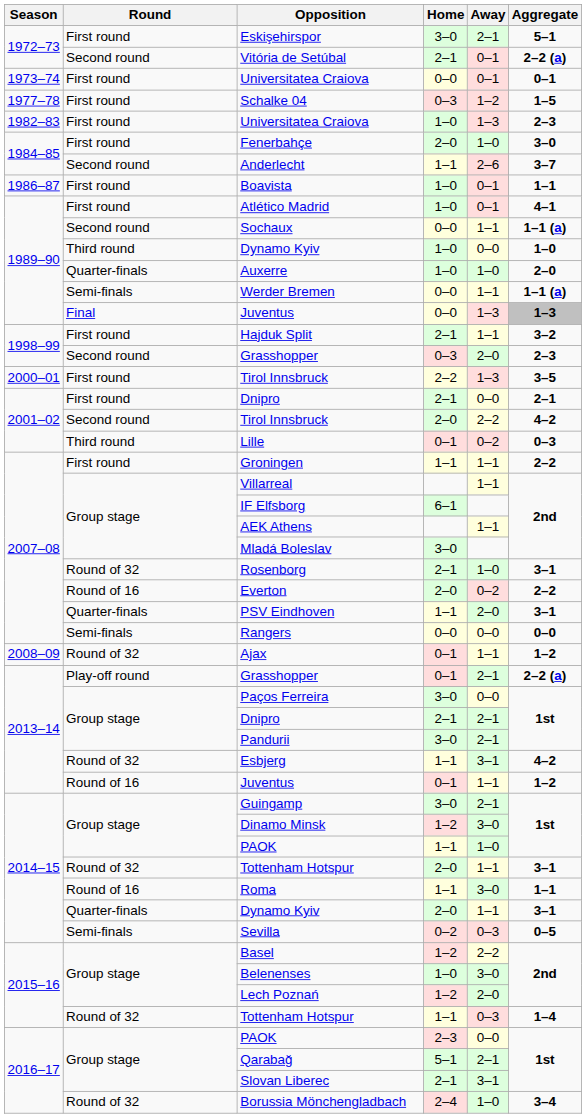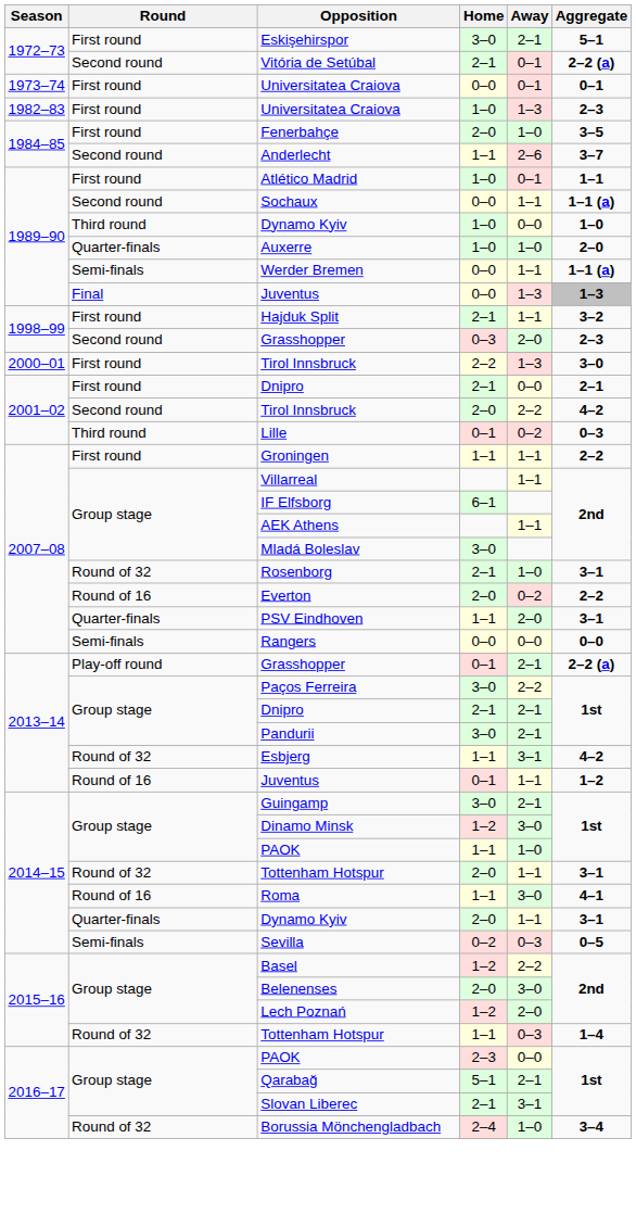 <table class="wikitable">
 <tr>
 <th>Season</th>
 <th width=200>Round</th>
 <th width=215>Opposition</th>
 <th>Home</th>
 <th>Away</th>
 <th>Aggregate</th>
 </tr>
 <tr>
 <td rowspan=2><a href='#'>1972–73</a></td>
 <td>First round</td>
 <td> <a href='#'>Eskişehirspor</a></td>
 <td style="text-align:center; background:#dfd;">3–0</td>
 <td style="text-align:center; background:#dfd;">2–1</td>
 <td style="text-align:center;"><strong>5–1</strong></td>
 </tr>
 <tr>
 <td>Second round</td>
 <td> <a href='#'>Vitória de Setúbal</a></td>
 <td style="text-align:center; background:#dfd;">2–1</td>
 <td style="text-align:center; background:#fdd;">0–1</td>
 <td style="text-align:center;"><strong>2–2 (<a href='#'>a</a>)</strong></td>
 </tr>
 <tr>
 <td><a href='#'>1973–74</a></td>
 <td>First round</td>
 <td> <a href='#'>Universitatea Craiova</a></td>
 <td style="text-align:center; background:#ffd;">0–0</td>
 <td style="text-align:center; background:#fdd;">0–1</td>
 <td style="text-align:center;"><strong>0–1</strong></td>
 </tr>
 <tr>
-<td><a href='#'>1977–78</a></td>
-<td>First round</td>
-<td> <a href='#'>Schalke 04</a></td>
-<td style="text-align:center; background:#fdd;">0–3</td>
-<td style="text-align:center; background:#fdd;">1–2</td>
-<td style="text-align:center;"><strong>1–5</strong></td>
-</tr>
-<tr>
 <td><a href='#'>1982–83</a></td>
 <td>First round</td>
 <td> <a href='#'>Universitatea Craiova</a></td>
 <td style="text-align:center; background:#dfd;">1–0</td>
 <td style="text-align:center; background:#fdd;">1–3</td>
 <td style="text-align:center;"><strong>2–3</strong></td>
 </tr>
 <tr>
 <td rowspan=2><a href='#'>1984–85</a></td>
 <td>First round</td>
 <td> <a href='#'>Fenerbahçe</a></td>
 <td style="text-align:center; background:#dfd;">2–0</td>
 <td style="text-align:center; background:#dfd;">1–0</td>
-<td style="text-align:center;"><strong>3–0</strong></td>
+<td style="text-align:center;"><strong>3–5</strong></td>
 </tr>
 <tr>
 <td>Second round</td>
 <td> <a href='#'>Anderlecht</a></td>
 <td style="text-align:center; background:#ffd;">1–1</td>
 <td style="text-align:center; background:#fdd;">2–6</td>
 <td style="text-align:center;"><strong>3–7</strong></td>
 </tr>
 <tr>
-<td><a href='#'>1986–87</a></td>
-<td>First round</td>
-<td> <a href='#'>Boavista</a></td>
-<td style="text-align:center; background:#dfd;">1–0</td>
-<td style="text-align:center; background:#fdd;">0–1 </td>
-<td style="text-align:center;"><strong>1–1<br></strong></td>
-</tr>
-<tr>
 <td rowspan=6><a href='#'>1989–90</a></td>
 <td>First round</td>
 <td> <a href='#'>Atlético Madrid</a></td>
 <td style="text-align:center; background:#dfd;">1–0 </td>
 <td style="text-align:center; background:#fdd;">0–1</td>
-<td style="text-align:center;"><strong>4–1</strong></td>
+<td style="text-align:center;"><strong>1–1<br></strong></td>
 </tr>
 <tr>
 <td>Second round</td>
 <td> <a href='#'>Sochaux</a></td>
 <td style="text-align:center; background:#ffd;">0–0</td>
 <td style="text-align:center; background:#ffd;">1–1</td>
 <td style="text-align:center;"><strong>1–1 (<a href='#'>a</a>)</strong></td>
 </tr>
 <tr>
 <td>Third round</td>
 <td> <a href='#'>Dynamo Kyiv</a></td>
 <td style="text-align:center; background:#dfd;">1–0</td>
 <td style="text-align:center; background:#ffd;">0–0</td>
 <td style="text-align:center;"><strong>1–0</strong></td>
 </tr>
 <tr>
 <td>Quarter-finals</td>
 <td> <a href='#'>Auxerre</a></td>
 <td style="text-align:center; background:#dfd;">1–0</td>
 <td style="text-align:center; background:#dfd;">1–0</td>
 <td style="text-align:center;"><strong>2–0</strong></td>
 </tr>
 <tr>
 <td>Semi-finals</td>
 <td> <a href='#'>Werder Bremen</a></td>
 <td style="text-align:center; background:#ffd;">0–0</td>
 <td style="text-align:center; background:#ffd;">1–1</td>
 <td style="text-align:center;"><strong>1–1 (<a href='#'>a</a>)</strong></td>
 </tr>
 <tr>
 <td><a href='#'>Final</a></td>
 <td> <a href='#'>Juventus</a></td>
 <td style="text-align:center; background:#ffd;">0–0</td>
 <td style="text-align:center; background:#fdd;">1–3</td>
 <td bgcolor=Silver style="text-align:center;"><strong>1–3</strong></td>
 </tr>
 <tr>
 <td rowspan=2><a href='#'>1998–99</a></td>
 <td>First round</td>
 <td> <a href='#'>Hajduk Split</a></td>
 <td style="text-align:center; background:#dfd;">2–1</td>
 <td style="text-align:center; background:#ffd;">1–1</td>
 <td style="text-align:center;"><strong>3–2</strong></td>
 </tr>
 <tr>
 <td>Second round</td>
 <td> <a href='#'>Grasshopper</a></td>
 <td style="text-align:center; background:#fdd;">0–3</td>
 <td style="text-align:center; background:#dfd;">2–0</td>
 <td style="text-align:center;"><strong>2–3</strong></td>
 </tr>
 <tr>
 <td><a href='#'>2000–01</a></td>
 <td>First round</td>
 <td> <a href='#'>Tirol Innsbruck</a></td>
 <td style="text-align:center; background:#ffd;">2–2</td>
 <td style="text-align:center; background:#fdd;">1–3</td>
-<td style="text-align:center;"><strong>3–5</strong></td>
+<td style="text-align:center;"><strong>3–0</strong></td>
 </tr>
 <tr>
 <td rowspan=3><a href='#'>2001–02</a></td>
 <td>First round</td>
 <td> <a href='#'>Dnipro</a></td>
 <td style="text-align:center; background:#dfd;">2–1</td>
 <td style="text-align:center; background:#ffd;">0–0</td>
 <td style="text-align:center;"><strong>2–1</strong></td>
 </tr>
 <tr>
 <td>Second round</td>
 <td> <a href='#'>Tirol Innsbruck</a></td>
 <td style="text-align:center; background:#dfd;">2–0</td>
 <td style="text-align:center; background:#ffd;">2–2</td>
 <td style="text-align:center;"><strong>4–2</strong></td>
 </tr>
 <tr>
 <td>Third round</td>
 <td> <a href='#'>Lille</a></td>
 <td style="text-align:center; background:#fdd;">0–1</td>
 <td style="text-align:center; background:#fdd;">0–2</td>
 <td style="text-align:center;"><strong>0–3</strong></td>
 </tr>
 <tr>
 <td rowspan=9><a href='#'>2007–08</a></td>
 <td>First round</td>
 <td> <a href='#'>Groningen</a></td>
 <td style="text-align:center; background:#ffd;">1–1 </td>
 <td style="text-align:center; background:#ffd;">1–1</td>
 <td style="text-align:center;"><strong>2–2<br></strong></td>
 </tr>
 <tr>
 <td rowspan=4>Group stage</td>
 <td> <a href='#'>Villarreal</a></td>
 <td></td>
 <td style="text-align:center; background:#ffd;">1–1</td>
 <td rowspan=4 style="text-align:center;"><strong>2nd</strong></td>
 </tr>
 <tr>
 <td> <a href='#'>IF Elfsborg</a></td>
 <td style="text-align:center; background:#dfd;">6–1</td>
 <td></td>
 </tr>
 <tr>
 <td> <a href='#'>AEK Athens</a></td>
 <td></td>
 <td style="text-align:center; background:#ffd;">1–1</td>
 </tr>
 <tr>
 <td> <a href='#'>Mladá Boleslav</a></td>
 <td style="text-align:center; background:#dfd;">3–0</td>
 <td></td>
 </tr>
 <tr>
 <td>Round of 32</td>
 <td> <a href='#'>Rosenborg</a></td>
 <td style="text-align:center; background:#dfd;">2–1</td>
 <td style="text-align:center; background:#dfd;">1–0</td>
 <td style="text-align:center;"><strong>3–1</strong></td>
 </tr>
 <tr>
 <td>Round of 16</td>
 <td> <a href='#'>Everton</a></td>
 <td style="text-align:center; background:#dfd;">2–0</td>
 <td style="text-align:center; background:#fdd;">0–2 </td>
 <td style="text-align:center;"><strong>2–2<br></strong></td>
 </tr>
 <tr>
 <td>Quarter-finals</td>
 <td> <a href='#'>PSV Eindhoven</a></td>
 <td style="text-align:center; background:#ffd;">1–1</td>
 <td style="text-align:center; background:#dfd;">2–0</td>
 <td style="text-align:center;"><strong>3–1</strong></td>
 </tr>
 <tr>
 <td>Semi-finals</td>
 <td> <a href='#'>Rangers</a></td>
 <td style="text-align:center; background:#ffd;">0–0 </td>
 <td style="text-align:center; background:#ffd;">0–0</td>
 <td style="text-align:center;"><strong>0–0<br></strong></td>
 </tr>
 <tr>
-<td><a href='#'>2008–09</a></td>
-<td>Round of 32</td>
-<td> <a href='#'>Ajax</a></td>
-<td style="text-align:center; background:#fdd;">0–1</td>
-<td style="text-align:center; background:#ffd;">1–1</td>
-<td style="text-align:center;"><strong>1–2</strong></td>
-</tr>
-<tr>
 <td rowspan=6><a href='#'>2013–14</a></td>
 <td>Play-off round</td>
 <td> <a href='#'>Grasshopper</a></td>
 <td style="text-align:center; background:#fdd;">0–1</td>
 <td style="text-align:center; background:#dfd;">2–1</td>
 <td style="text-align:center;"><strong>2–2 (<a href='#'>a</a>)</strong></td>
 </tr>
 <tr>
 <td rowspan=3>Group stage</td>
 <td> <a href='#'>Paços Ferreira</a></td>
 <td style="text-align:center; background:#dfd;">3–0</td>
-<td style="text-align:center; background:#ffd;">0–0</td>
+<td style="text-align:center; background:#ffd;">2–2</td>
 <td rowspan=3 style="text-align:center;"><strong>1st</strong></td>
 </tr>
 <tr>
 <td> <a href='#'>Dnipro</a></td>
 <td style="text-align:center; background:#dfd;">2–1</td>
 <td style="text-align:center; background:#dfd;">2–1</td>
 </tr>
 <tr>
 <td> <a href='#'>Pandurii</a></td>
 <td style="text-align:center; background:#dfd;">3–0</td>
 <td style="text-align:center; background:#dfd;">2–1</td>
 </tr>
 <tr>
 <td>Round of 32</td>
 <td> <a href='#'>Esbjerg</a></td>
 <td style="text-align:center; background:#ffd;">1–1</td>
 <td style="text-align:center; background:#dfd;">3–1</td>
 <td style="text-align:center;"><strong>4–2</strong></td>
 </tr>
 <tr>
 <td>Round of 16</td>
 <td> <a href='#'>Juventus</a></td>
 <td style="text-align:center; background:#fdd;">0–1</td>
 <td style="text-align:center; background:#ffd;">1–1</td>
 <td style="text-align:center;"><strong>1–2</strong></td>
 </tr>
 <tr>
 <td rowspan=7><a href='#'>2014–15</a></td>
 <td rowspan=3>Group stage</td>
 <td> <a href='#'>Guingamp</a></td>
 <td style="text-align:center; background:#dfd;">3–0</td>
 <td style="text-align:center; background:#dfd;">2–1</td>
 <td rowspan=3 style="text-align:center;"><strong>1st</strong></td>
 </tr>
 <tr>
 <td> <a href='#'>Dinamo Minsk</a></td>
 <td style="text-align:center; background:#fdd;">1–2</td>
 <td style="text-align:center; background:#dfd;">3–0</td>
 </tr>
 <tr>
 <td> <a href='#'>PAOK</a></td>
 <td style="text-align:center; background:#ffd;">1–1</td>
 <td style="text-align:center; background:#dfd;">1–0</td>
 </tr>
 <tr>
 <td>Round of 32</td>
 <td> <a href='#'>Tottenham Hotspur</a></td>
 <td style="text-align:center; background:#dfd;">2–0</td>
 <td style="text-align:center; background:#ffd;">1–1</td>
 <td style="text-align:center;"><strong>3–1</strong></td>
 </tr>
 <tr>
 <td>Round of 16</td>
 <td> <a href='#'>Roma</a></td>
 <td style="text-align:center; background:#ffd;">1–1</td>
 <td style="text-align:center; background:#dfd;">3–0</td>
-<td style="text-align:center;"><strong>1–1<br></strong></td>
+<td style="text-align:center;"><strong>4–1</strong></td>
 </tr>
 <tr>
 <td>Quarter-finals</td>
 <td> <a href='#'>Dynamo Kyiv</a></td>
 <td style="text-align:center; background:#dfd;">2–0</td>
 <td style="text-align:center; background:#ffd;">1–1</td>
 <td style="text-align:center;"><strong>3–1</strong></td>
 </tr>
 <tr>
 <td>Semi-finals</td>
 <td> <a href='#'>Sevilla</a></td>
 <td style="text-align:center; background:#fdd;">0–2</td>
 <td style="text-align:center; background:#fdd;">0–3</td>
 <td style="text-align:center;"><strong>0–5</strong></td>
 </tr>
 <tr>
 <td rowspan=4><a href='#'>2015–16</a></td>
 <td rowspan=3>Group stage</td>
 <td> <a href='#'>Basel</a></td>
 <td style="text-align:center; background:#fdd;">1–2</td>
 <td style="text-align:center; background:#ffd;">2–2</td>
 <td rowspan=3 style="text-align:center;"><strong>2nd</strong></td>
 </tr>
 <tr>
 <td> <a href='#'>Belenenses</a></td>
-<td style="text-align:center; background:#dfd;">1–0</td>
+<td style="text-align:center; background:#dfd;">2–0</td>
 <td style="text-align:center; background:#dfd;">3–0</td>
 </tr>
 <tr>
 <td> <a href='#'>Lech Poznań</a></td>
 <td style="text-align:center; background:#fdd;">1–2</td>
 <td style="text-align:center; background:#dfd;">2–0</td>
 </tr>
 <tr>
 <td>Round of 32</td>
 <td> <a href='#'>Tottenham Hotspur</a></td>
 <td style="text-align:center; background:#ffd;">1–1</td>
 <td style="text-align:center; background:#fdd;">0–3</td>
 <td style="text-align:center;"><strong>1–4</strong></td>
 </tr>
 <tr>
 <td rowspan=4><a href='#'>2016–17</a></td>
 <td rowspan=3>Group stage</td>
 <td> <a href='#'>PAOK</a></td>
 <td style="text-align:center; background:#fdd;">2–3</td>
 <td style="text-align:center; background:#ffd;">0–0</td>
 <td rowspan=3 style="text-align:center;"><strong>1st</strong></td>
 </tr>
 <tr>
 <td> <a href='#'>Qarabağ</a></td>
 <td style="text-align:center; background:#dfd;">5–1</td>
 <td style="text-align:center; background:#dfd;">2–1</td>
 </tr>
 <tr>
 <td> <a href='#'>Slovan Liberec</a></td>
 <td style="text-align:center; background:#dfd;">2–1</td>
 <td style="text-align:center; background:#dfd;">3–1</td>
 </tr>
 <tr>
 <td>Round of 32</td>
 <td> <a href='#'>Borussia Mönchengladbach</a></td>
 <td style="text-align:center; background:#fdd;">2–4</td>
 <td style="text-align:center; background:#dfd;">1–0</td>
 <td style="text-align:center;"><strong>3–4</strong></td>
 </tr>
 </table>
